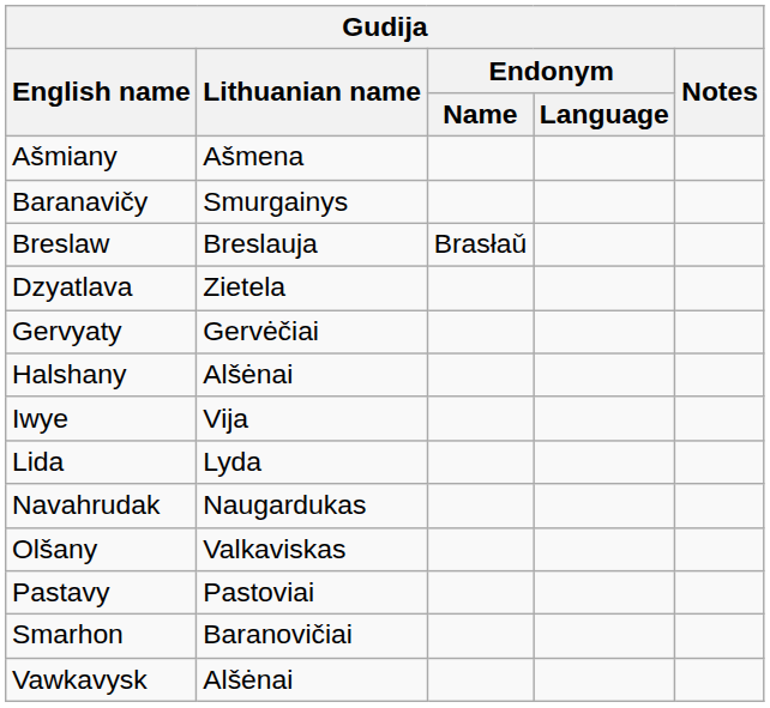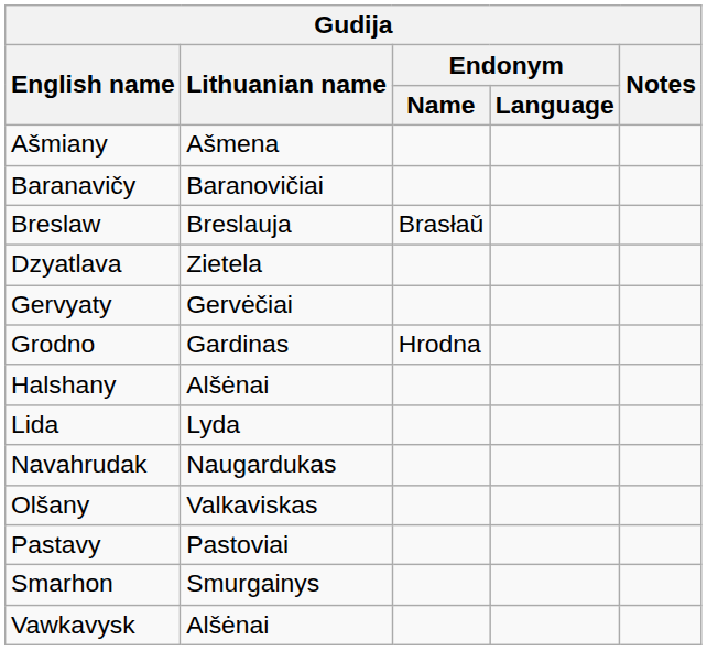 <table class="wikitable sortable">
 <tr>
 <th colspan="5"> Gudija</th>
 </tr>
 <tr>
 <th rowspan="2">English name</th>
 <th rowspan="2">Lithuanian name</th>
 <th colspan="2">Endonym</th>
 <th rowspan="2">Notes</th>
 </tr>
 <tr>
 <th>Name</th>
 <th>Language</th>
 </tr>
 <tr>
 <td>Ašmiany</td>
 <td>Ašmena</td>
 <td></td>
 <td></td>
 <td></td>
 </tr>
 <tr>
 <td>Baranavičy</td>
-<td>Smurgainys</td>
+<td>Baranovičiai</td>
 <td></td>
 <td></td>
 <td></td>
 </tr>
 <tr>
 <td>Breslaw</td>
 <td>Breslauja</td>
 <td>Brasłaǔ</td>
 <td></td>
 <td></td>
 </tr>
 <tr>
 <td>Dzyatlava</td>
 <td>Zietela</td>
 <td></td>
 <td></td>
 <td></td>
 </tr>
 <tr>
 <td>Gervyaty</td>
 <td>Gervėčiai</td>
 <td></td>
 <td></td>
 <td></td>
 </tr>
 <tr>
-<td>Halshany</td>
-<td>Alšėnai</td>
-<td></td>
+<td>Grodno</td>
+<td>Gardinas</td>
+<td>Hrodna</td>
 <td></td>
 <td></td>
 </tr>
 <tr>
-<td>Iwye</td>
-<td>Vija</td>
+<td>Halshany</td>
+<td>Alšėnai</td>
 <td></td>
 <td></td>
 <td></td>
 </tr>
 <tr>
 <td>Lida</td>
 <td>Lyda</td>
 <td></td>
 <td></td>
 <td></td>
 </tr>
 <tr>
 <td>Navahrudak</td>
 <td>Naugardukas</td>
 <td></td>
 <td></td>
 <td></td>
 </tr>
 <tr>
 <td>Olšany</td>
 <td>Valkaviskas</td>
 <td></td>
 <td></td>
 <td></td>
 </tr>
 <tr>
 <td>Pastavy</td>
 <td>Pastoviai</td>
 <td></td>
 <td></td>
 <td></td>
 </tr>
 <tr>
 <td>Smarhon</td>
-<td>Baranovičiai</td>
+<td>Smurgainys</td>
 <td></td>
 <td></td>
 <td></td>
 </tr>
 <tr>
 <td>Vawkavysk</td>
 <td>Alšėnai</td>
 <td></td>
 <td></td>
 <td></td>
 </tr>
 </table>
